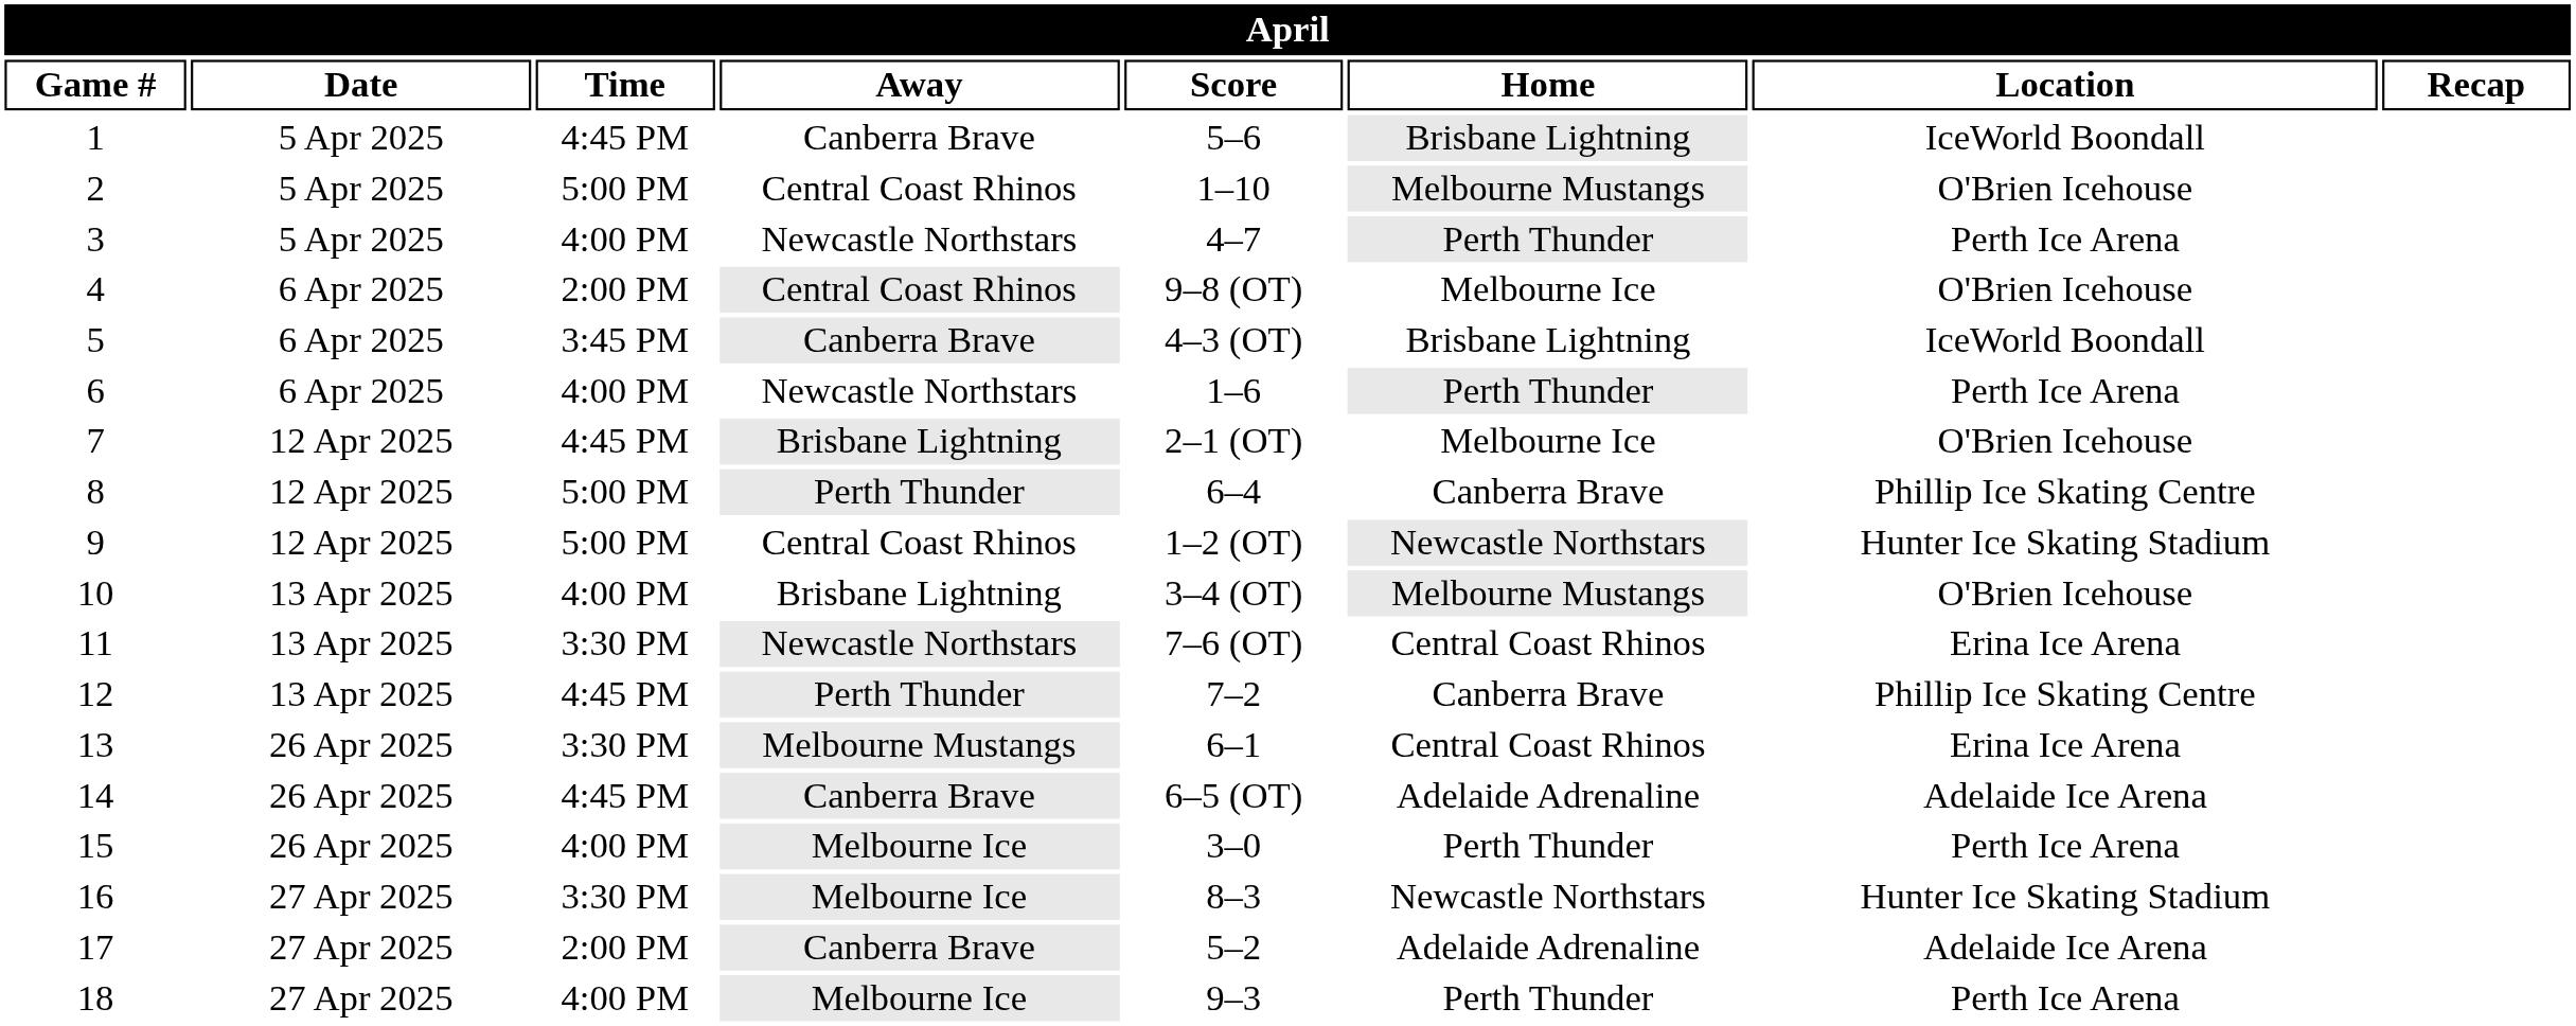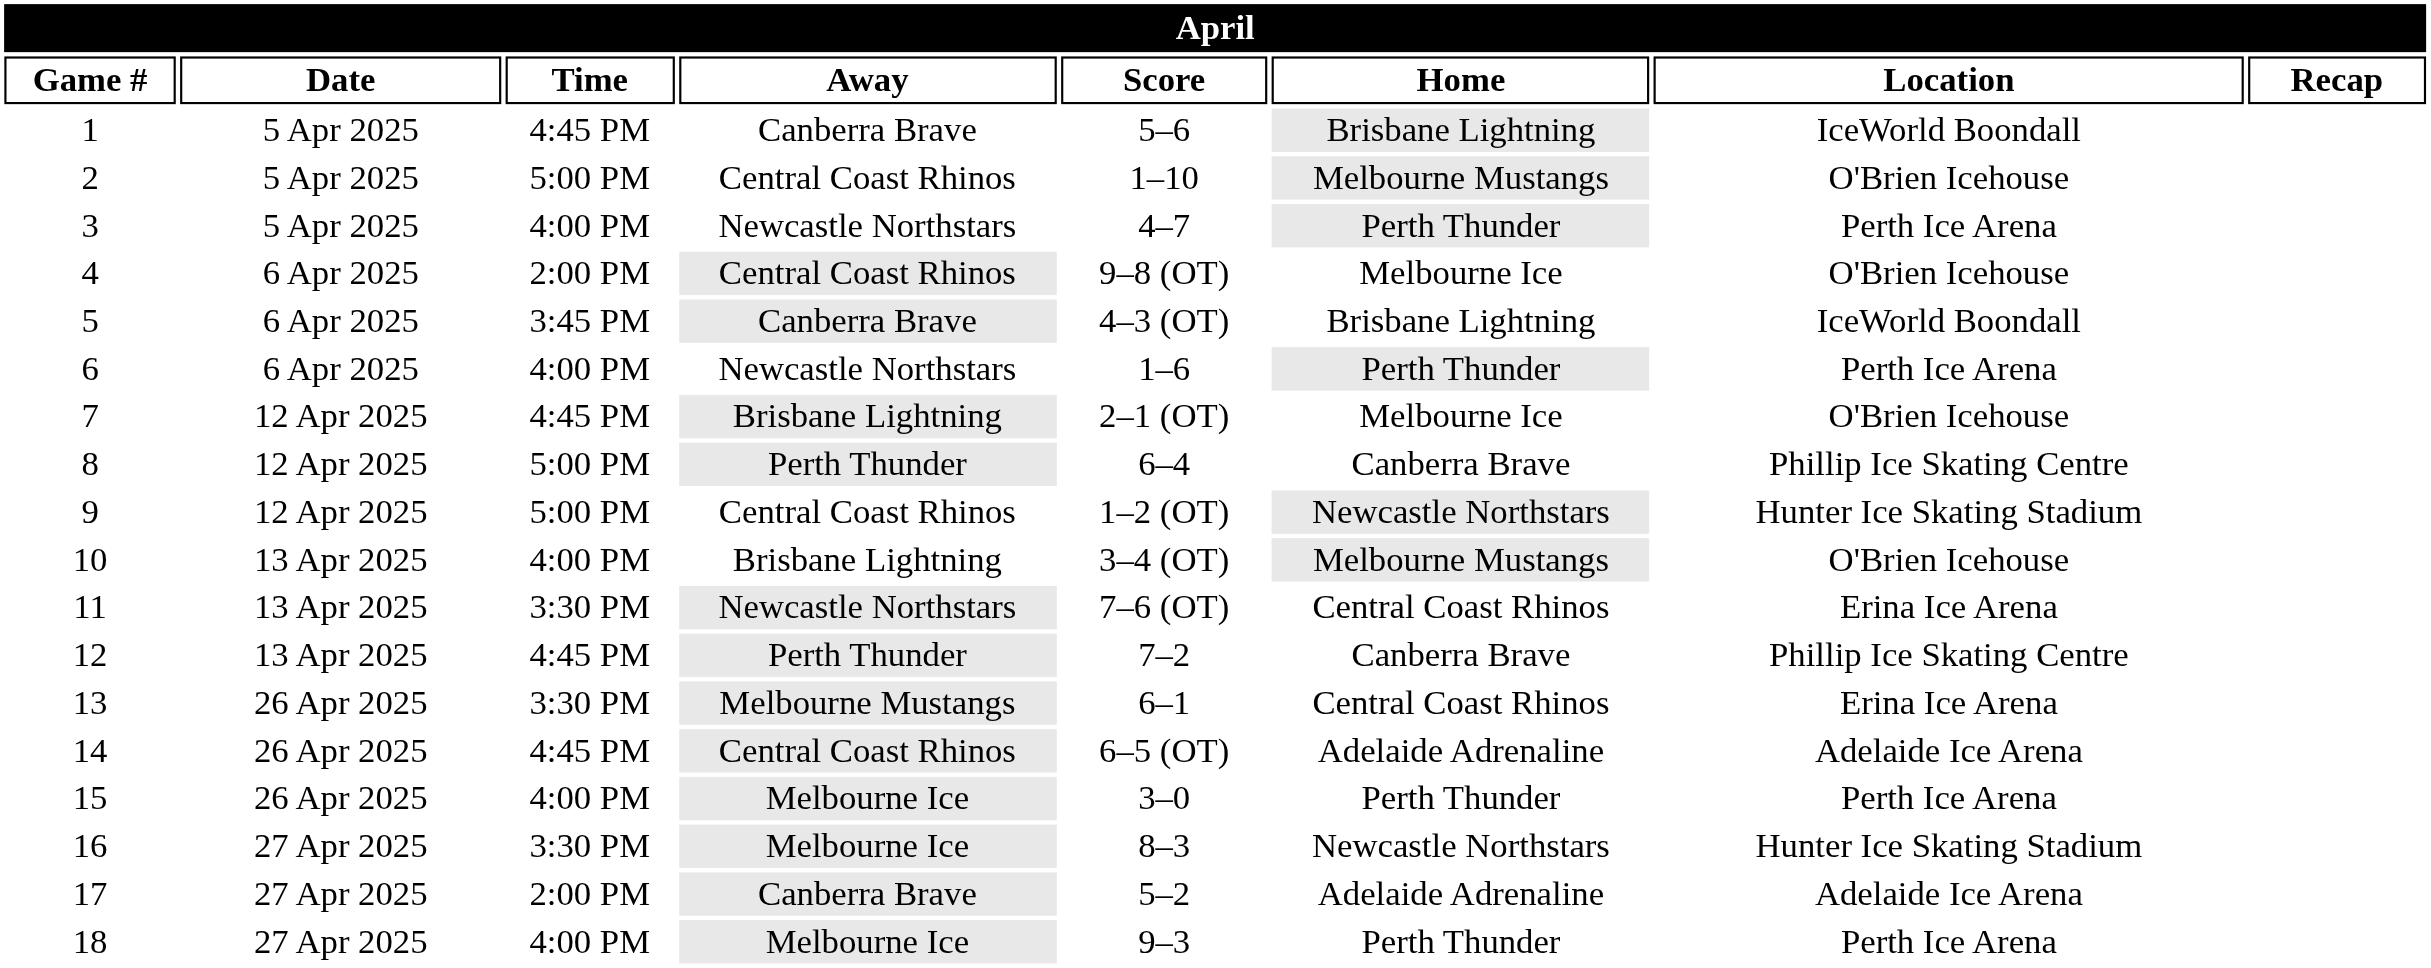 <table class="toccolours" style="width:70em;text-align: center">
 <tr>
 <th colspan="8" style="background:#000000;color:white;border:#000000 1px solid">April</th>
 </tr>
 <tr>
 <th style="background:#FFFFFF;color:black;border:#000000 1px solid; width: 40px">Game #</th>
 <th style="background:#FFFFFF;color:black;border:#000000 1px solid; width: 80px">Date</th>
 <th style="background:#FFFFFF;color:black;border:#000000 1px solid; width: 40px">Time</th>
 <th style="background:#FFFFFF;color:black;border:#000000 1px solid; width: 95px">Away</th>
 <th style="background:#FFFFFF;color:black;border:#000000 1px solid; width: 50px">Score</th>
 <th style="background:#FFFFFF;color:black;border:#000000 1px solid; width: 95px">Home</th>
 <th style="background:#FFFFFF;color:black;border:#000000 1px solid; width: 150px">Location</th>
 <th style="background:#FFFFFF;color:black;border:#000000 1px solid; width: 40px">Recap</th>
 </tr>
 <tr>
 <td>1</td>
 <td>5 Apr 2025</td>
 <td>4:45 PM</td>
 <td>Canberra Brave</td>
 <td>5–6</td>
 <td bgcolor="#e8e8e8">Brisbane Lightning</td>
 <td>IceWorld Boondall</td>
 <td></td>
 </tr>
 <tr>
 <td>2</td>
 <td>5 Apr 2025</td>
 <td>5:00 PM</td>
 <td>Central Coast Rhinos</td>
 <td>1–10</td>
 <td bgcolor="#e8e8e8">Melbourne Mustangs</td>
 <td>O'Brien Icehouse</td>
 <td></td>
 </tr>
 <tr>
 <td>3</td>
 <td>5 Apr 2025</td>
 <td>4:00 PM</td>
 <td>Newcastle Northstars</td>
 <td>4–7</td>
 <td bgcolor="#e8e8e8">Perth Thunder</td>
 <td>Perth Ice Arena</td>
 <td></td>
 </tr>
 <tr>
 <td>4</td>
 <td>6 Apr 2025</td>
 <td>2:00 PM</td>
 <td bgcolor="#e8e8e8">Central Coast Rhinos</td>
 <td>9–8 (OT)</td>
 <td>Melbourne Ice</td>
 <td>O'Brien Icehouse</td>
 <td></td>
 </tr>
 <tr>
 <td>5</td>
 <td>6 Apr 2025</td>
 <td>3:45 PM</td>
 <td bgcolor="#e8e8e8">Canberra Brave</td>
 <td>4–3 (OT)</td>
 <td>Brisbane Lightning</td>
 <td>IceWorld Boondall</td>
 <td></td>
 </tr>
 <tr>
 <td>6</td>
 <td>6 Apr 2025</td>
 <td>4:00 PM</td>
 <td>Newcastle Northstars</td>
 <td>1–6</td>
 <td bgcolor="#e8e8e8">Perth Thunder</td>
 <td>Perth Ice Arena</td>
 <td></td>
 </tr>
 <tr>
 <td>7</td>
 <td>12 Apr 2025</td>
 <td>4:45 PM</td>
 <td bgcolor="#e8e8e8">Brisbane Lightning</td>
 <td>2–1 (OT)</td>
 <td>Melbourne Ice</td>
 <td>O'Brien Icehouse</td>
 <td></td>
 </tr>
 <tr>
 <td>8</td>
 <td>12 Apr 2025</td>
 <td>5:00 PM</td>
 <td bgcolor="#e8e8e8">Perth Thunder</td>
 <td>6–4</td>
 <td>Canberra Brave</td>
 <td>Phillip Ice Skating Centre</td>
 <td></td>
 </tr>
 <tr>
 <td>9</td>
 <td>12 Apr 2025</td>
 <td>5:00 PM</td>
 <td>Central Coast Rhinos</td>
 <td>1–2 (OT)</td>
 <td bgcolor="#e8e8e8">Newcastle Northstars</td>
 <td>Hunter Ice Skating Stadium</td>
 <td></td>
 </tr>
 <tr>
 <td>10</td>
 <td>13 Apr 2025</td>
 <td>4:00 PM</td>
 <td>Brisbane Lightning</td>
 <td>3–4 (OT)</td>
 <td bgcolor="#e8e8e8">Melbourne Mustangs</td>
 <td>O'Brien Icehouse</td>
 <td></td>
 </tr>
 <tr>
 <td>11</td>
 <td>13 Apr 2025</td>
 <td>3:30 PM</td>
 <td bgcolor="#e8e8e8">Newcastle Northstars</td>
 <td>7–6 (OT)</td>
 <td>Central Coast Rhinos</td>
 <td>Erina Ice Arena</td>
 <td></td>
 </tr>
 <tr>
 <td>12</td>
 <td>13 Apr 2025</td>
 <td>4:45 PM</td>
 <td bgcolor="#e8e8e8">Perth Thunder</td>
 <td>7–2</td>
 <td>Canberra Brave</td>
 <td>Phillip Ice Skating Centre</td>
 <td></td>
 </tr>
 <tr>
 <td>13</td>
 <td>26 Apr 2025</td>
 <td>3:30 PM</td>
 <td bgcolor="#e8e8e8">Melbourne Mustangs</td>
 <td>6–1</td>
 <td>Central Coast Rhinos</td>
 <td>Erina Ice Arena</td>
 <td></td>
 </tr>
 <tr>
 <td>14</td>
 <td>26 Apr 2025</td>
 <td>4:45 PM</td>
-<td bgcolor="#e8e8e8">Canberra Brave</td>
+<td bgcolor="#e8e8e8">Central Coast Rhinos</td>
 <td>6–5 (OT)</td>
 <td>Adelaide Adrenaline</td>
 <td>Adelaide Ice Arena</td>
 <td></td>
 </tr>
 <tr>
 <td>15</td>
 <td>26 Apr 2025</td>
 <td>4:00 PM</td>
 <td bgcolor="#e8e8e8">Melbourne Ice</td>
 <td>3–0</td>
 <td>Perth Thunder</td>
 <td>Perth Ice Arena</td>
 <td></td>
 </tr>
 <tr>
 <td>16</td>
 <td>27 Apr 2025</td>
 <td>3:30 PM</td>
 <td bgcolor="#e8e8e8">Melbourne Ice</td>
 <td>8–3</td>
 <td>Newcastle Northstars</td>
 <td>Hunter Ice Skating Stadium</td>
 <td></td>
 </tr>
 <tr>
 <td>17</td>
 <td>27 Apr 2025</td>
 <td>2:00 PM</td>
 <td bgcolor="#e8e8e8">Canberra Brave</td>
 <td>5–2</td>
 <td>Adelaide Adrenaline</td>
 <td>Adelaide Ice Arena</td>
 <td></td>
 </tr>
 <tr>
 <td>18</td>
 <td>27 Apr 2025</td>
 <td>4:00 PM</td>
 <td bgcolor="#e8e8e8">Melbourne Ice</td>
 <td>9–3</td>
 <td>Perth Thunder</td>
 <td>Perth Ice Arena</td>
 <td></td>
 </tr>
 <tr>
 </tr>
 </table>
